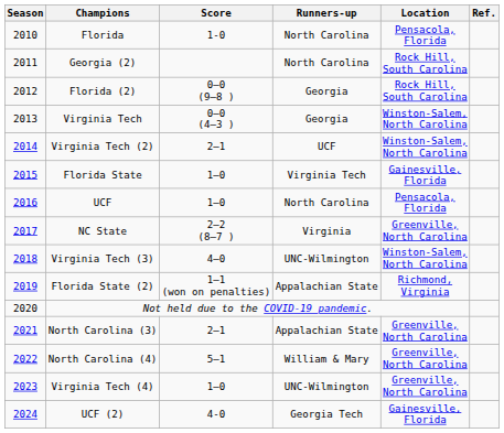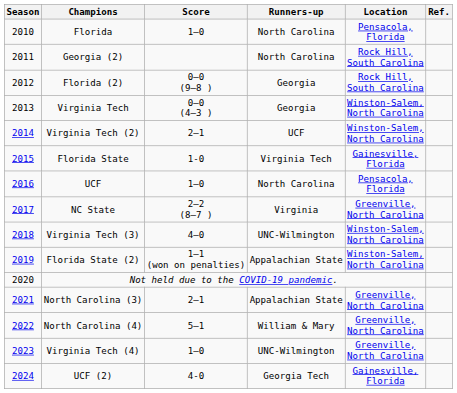 <table class="wikitable sortable" style="text-align:center">
 <tr>
 <th>Season</th>
 <th>Champions</th>
 <th>Score</th>
 <th>Runners-up</th>
 <th>Location</th>
 <th>Ref.</th>
 </tr>
 <tr>
 <td>2010</td>
 <td>Florida</td>
-<td>1-0</td>
+<td>1–0</td>
 <td>North Carolina</td>
 <td><a href='#'>Pensacola,<br>Florida</a></td>
 <td></td>
 </tr>
 <tr>
 <td>2011</td>
 <td>Georgia (2)</td>
 <td></td>
 <td>North Carolina</td>
 <td><a href='#'>Rock Hill,<br>South Carolina</a></td>
 <td></td>
 </tr>
 <tr>
 <td>2012</td>
 <td>Florida (2)</td>
 <td>0–0 <br>(9–8 )</td>
 <td>Georgia</td>
 <td><a href='#'>Rock Hill,<br>South Carolina</a></td>
 <td></td>
 </tr>
 <tr>
 <td>2013</td>
 <td>Virginia Tech</td>
 <td>0–0 <br>(4–3 )</td>
 <td>Georgia</td>
 <td><a href='#'>Winston-Salem,<br>North Carolina</a></td>
 <td></td>
 </tr>
 <tr>
 <td><a href='#'>2014</a></td>
 <td>Virginia Tech (2)</td>
 <td>2–1</td>
 <td>UCF</td>
 <td><a href='#'>Winston-Salem,<br>North Carolina</a></td>
 <td></td>
 </tr>
 <tr>
 <td><a href='#'>2015</a></td>
 <td>Florida State</td>
-<td>1–0</td>
+<td>1-0</td>
 <td>Virginia Tech</td>
 <td><a href='#'>Gainesville,<br>Florida</a></td>
 <td></td>
 </tr>
 <tr>
 <td><a href='#'>2016</a></td>
 <td>UCF</td>
 <td>1–0</td>
 <td>North Carolina</td>
 <td><a href='#'>Pensacola,<br>Florida</a></td>
 <td></td>
 </tr>
 <tr>
 <td><a href='#'>2017</a></td>
 <td>NC State</td>
 <td>2–2 <br>(8–7 )</td>
 <td>Virginia</td>
 <td><a href='#'>Greenville,<br>North Carolina</a></td>
 <td></td>
 </tr>
 <tr>
 <td><a href='#'>2018</a></td>
 <td>Virginia Tech (3)</td>
 <td>4–0</td>
 <td>UNC-Wilmington</td>
 <td><a href='#'>Winston-Salem,<br>North Carolina</a></td>
 <td></td>
 </tr>
 <tr>
 <td><a href='#'>2019</a></td>
 <td>Florida State (2)</td>
 <td>1–1 <br>(won on penalties)</td>
 <td>Appalachian State</td>
-<td><a href='#'>Richmond,<br>Virginia</a></td>
+<td><a href='#'>Winston-Salem,<br>North Carolina</a></td>
 <td></td>
 </tr>
 <tr>
 <td>2020</td>
 <td colspan="4"><em>Not held due to the <a href='#'>COVID-19 pandemic</a>.</em></td>
 <td></td>
 </tr>
 <tr>
 <td><a href='#'>2021</a></td>
 <td>North Carolina (3)</td>
 <td>2–1</td>
 <td>Appalachian State</td>
 <td><a href='#'>Greenville,<br>North Carolina</a></td>
 <td></td>
 </tr>
 <tr>
 <td><a href='#'>2022</a></td>
 <td>North Carolina (4)</td>
 <td>5–1</td>
 <td>William & Mary</td>
 <td><a href='#'>Greenville,<br>North Carolina</a></td>
 <td></td>
 </tr>
 <tr>
 <td><a href='#'>2023</a></td>
 <td>Virginia Tech (4)</td>
 <td>1–0</td>
 <td>UNC-Wilmington</td>
 <td><a href='#'>Greenville,<br>North Carolina</a></td>
 <td></td>
 </tr>
 <tr>
 <td><a href='#'>2024</a></td>
 <td>UCF (2)</td>
 <td>4-0</td>
 <td>Georgia Tech</td>
 <td><a href='#'>Gainesville,<br>Florida</a></td>
 <td></td>
 </tr>
 </table>
